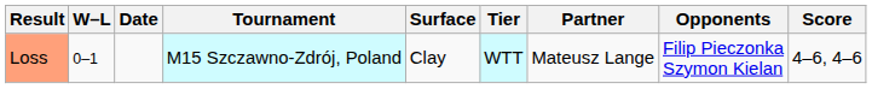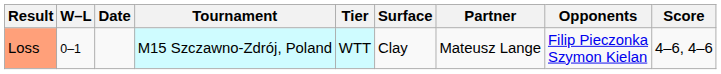 <table class="wikitable">
 <tr>
 <th>Result</th>
 <th class="unsortable">W–L</th>
 <th>Date</th>
 <th>Tournament</th>
+<th>Tier</th>
 <th>Surface</th>
-<th>Tier</th>
 <th>Partner</th>
 <th>Opponents</th>
 <th class="unsortable">Score</th>
 </tr>
 <tr>
 <td bgcolor=FFA07A>Loss</td>
 <td><small>0–1</small></td>
 <td></td>
 <td style="background:#cffcff;">M15 Szczawno-Zdrój, Poland</td>
+<td style="background:#cffcff;">WTT</td>
 <td>Clay</td>
-<td style="background:#cffcff;">WTT</td>
 <td> Mateusz Lange</td>
 <td> <a href='#'>Filip Pieczonka</a><br> <a href='#'>Szymon Kielan</a></td>
 <td>4–6, 4–6</td>
 </tr>
 </table>
